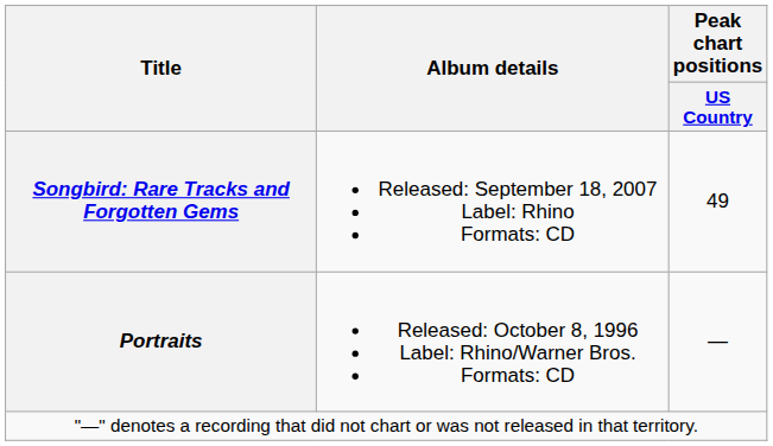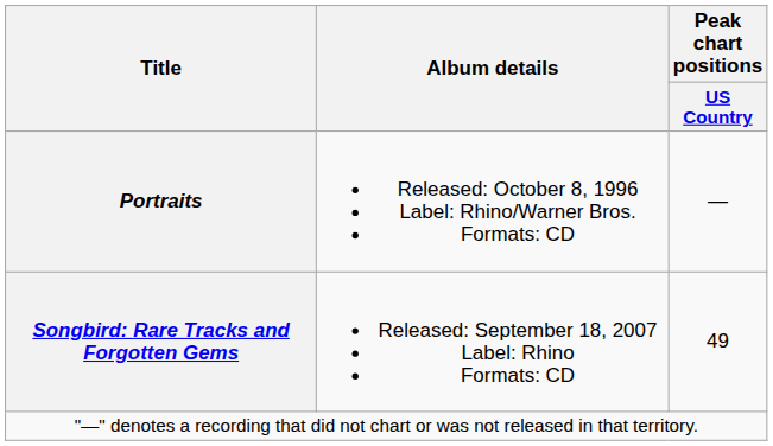 <table class="wikitable plainrowheaders" style="text-align:center;" border="1">
 <tr>
 <th scope="col" rowspan="2" style="width:15em;">Title</th>
 <th scope="col" rowspan="2" style="width:17em;">Album details</th>
 <th scope="col" colspan="1">Peak chart positions</th>
 </tr>
 <tr>
 <th scope="col" style="width:2em;font-size:90%;"><a href='#'>US Country</a><br></th>
 </tr>
 <tr>
+<th scope="row"><em>Portraits</em></th>
+<td><br><ul><li>Released: October 8, 1996</li><li>Label: Rhino/Warner Bros.</li><li>Formats: CD</li></ul></td>
+<td>—</td>
+</tr>
+<tr>
 <th scope="row"><em><a href='#'>Songbird: Rare Tracks and Forgotten Gems</a></em></th>
 <td><br><ul><li>Released: September 18, 2007</li><li>Label: Rhino</li><li>Formats: CD</li></ul></td>
 <td>49</td>
 </tr>
 <tr>
-<th scope="row"><em>Portraits</em></th>
-<td><br><ul><li>Released: October 8, 1996</li><li>Label: Rhino/Warner Bros.</li><li>Formats: CD</li></ul></td>
-<td>—</td>
-</tr>
-<tr>
 <td colspan="3" style="font-size:90%">"—" denotes a recording that did not chart or was not released in that territory.</td>
 </tr>
 </table>
